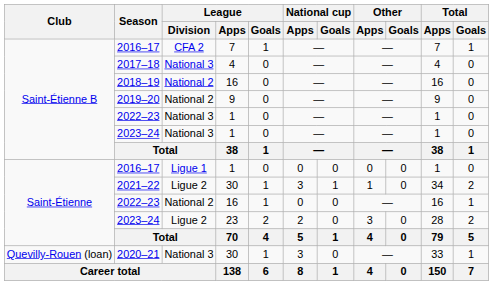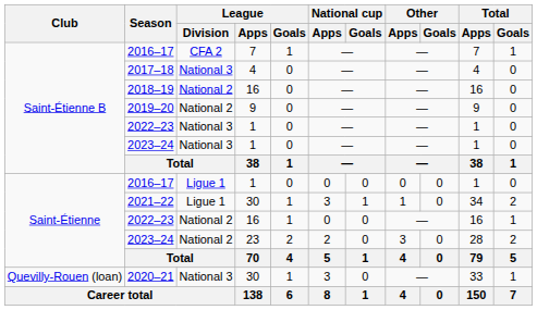 <table class="wikitable" style="text-align:center">
 <tr>
 <th rowspan="2">Club</th>
 <th rowspan="2">Season</th>
 <th colspan="3">League</th>
 <th colspan="2">National cup</th>
 <th colspan="2">Other</th>
 <th colspan="2">Total</th>
 </tr>
 <tr>
 <th>Division</th>
 <th>Apps</th>
 <th>Goals</th>
 <th>Apps</th>
 <th>Goals</th>
 <th>Apps</th>
 <th>Goals</th>
 <th>Apps</th>
 <th>Goals</th>
 </tr>
 <tr>
 <td rowspan="7"><a href='#'>Saint-Étienne B</a></td>
 <td><a href='#'>2016–17</a></td>
 <td><a href='#'>CFA 2</a></td>
 <td>7</td>
 <td>1</td>
 <td colspan="2">—</td>
 <td colspan="2">—</td>
 <td>7</td>
 <td>1</td>
 </tr>
 <tr>
 <td><a href='#'>2017–18</a></td>
 <td><a href='#'>National 3</a></td>
 <td>4</td>
 <td>0</td>
 <td colspan="2">—</td>
 <td colspan="2">—</td>
 <td>4</td>
 <td>0</td>
 </tr>
 <tr>
 <td><a href='#'>2018–19</a></td>
 <td><a href='#'>National 2</a></td>
 <td>16</td>
 <td>0</td>
 <td colspan="2">—</td>
 <td colspan="2">—</td>
 <td>16</td>
 <td>0</td>
 </tr>
 <tr>
 <td><a href='#'>2019–20</a></td>
 <td>National 2</td>
 <td>9</td>
 <td>0</td>
 <td colspan="2">—</td>
 <td colspan="2">—</td>
 <td>9</td>
 <td>0</td>
 </tr>
 <tr>
 <td><a href='#'>2022–23</a></td>
 <td>National 3</td>
 <td>1</td>
 <td>0</td>
 <td colspan="2">—</td>
 <td colspan="2">—</td>
 <td>1</td>
 <td>0</td>
 </tr>
 <tr>
 <td><a href='#'>2023–24</a></td>
 <td>National 3</td>
 <td>1</td>
 <td>0</td>
 <td colspan="2">—</td>
 <td colspan="2">—</td>
 <td>1</td>
 <td>0</td>
 </tr>
 <tr>
 <th colspan="2">Total</th>
 <th>38</th>
 <th>1</th>
 <th colspan="2">—</th>
 <th colspan="2">—</th>
 <th>38</th>
 <th>1</th>
 </tr>
 <tr>
 <td rowspan="5"><a href='#'>Saint-Étienne</a></td>
 <td><a href='#'>2016–17</a></td>
 <td><a href='#'>Ligue 1</a></td>
 <td>1</td>
 <td>0</td>
 <td>0</td>
 <td>0</td>
 <td>0</td>
 <td>0</td>
 <td>1</td>
 <td>0</td>
 </tr>
 <tr>
 <td><a href='#'>2021–22</a></td>
-<td>Ligue 2</td>
+<td>Ligue 1</td>
 <td>30</td>
 <td>1</td>
 <td>3</td>
 <td>1</td>
 <td>1</td>
 <td>0</td>
 <td>34</td>
 <td>2</td>
 </tr>
 <tr>
 <td><a href='#'>2022–23</a></td>
 <td>National 2</td>
 <td>16</td>
 <td>1</td>
 <td>0</td>
 <td>0</td>
 <td colspan="2">—</td>
 <td>16</td>
 <td>1</td>
 </tr>
 <tr>
 <td><a href='#'>2023–24</a></td>
-<td>Ligue 2</td>
+<td>National 2</td>
 <td>23</td>
 <td>2</td>
 <td>2</td>
 <td>0</td>
 <td>3</td>
 <td>0</td>
 <td>28</td>
 <td>2</td>
 </tr>
 <tr>
 <th colspan="2">Total</th>
 <th>70</th>
 <th>4</th>
 <th>5</th>
 <th>1</th>
 <th>4</th>
 <th>0</th>
 <th>79</th>
 <th>5</th>
 </tr>
 <tr>
 <td><a href='#'>Quevilly-Rouen</a> (loan)</td>
 <td><a href='#'>2020–21</a></td>
 <td>National 3</td>
 <td>30</td>
 <td>1</td>
 <td>3</td>
 <td>0</td>
 <td colspan="2">—</td>
 <td>33</td>
 <td>1</td>
 </tr>
 <tr>
 <th colspan="3">Career total</th>
 <th>138</th>
 <th>6</th>
 <th>8</th>
 <th>1</th>
 <th>4</th>
 <th>0</th>
 <th>150</th>
 <th>7</th>
 </tr>
 </table>
